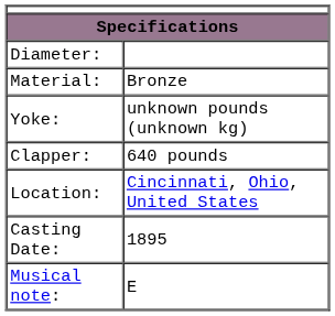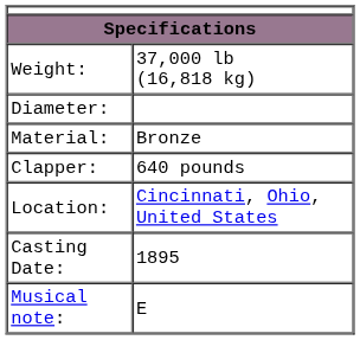 <table align="right" border=1 width="250px" cellpadding=2 cellspacing=0 style="margin-left:1em;margin-bottom:1em">
 <tr>
 <td colspan=2></td>
 </tr>
 <tr>
 <th colspan=2 bgcolor=#987890>Specifications</th>
 </tr>
 <tr>
+<td>Weight:</td>
+<td>37,000 lb (16,818 kg)</td>
+</tr>
+<tr>
 <td>Diameter:</td>
 <td></td>
 </tr>
 <tr>
 <td>Material:</td>
 <td>Bronze</td>
-</tr>
-<tr>
-<td>Yoke:</td>
-<td>unknown pounds (unknown kg)</td>
 </tr>
 <tr>
 <td>Clapper:</td>
 <td>640 pounds</td>
 </tr>
 <tr>
 <td>Location:</td>
 <td><a href='#'>Cincinnati</a>, <a href='#'>Ohio</a>, <a href='#'>United States</a></td>
 </tr>
 <tr>
 <td>Casting Date:</td>
 <td>1895</td>
 </tr>
 <tr>
 <td><a href='#'>Musical note</a>:</td>
 <td>E</td>
 </tr>
 </table>
